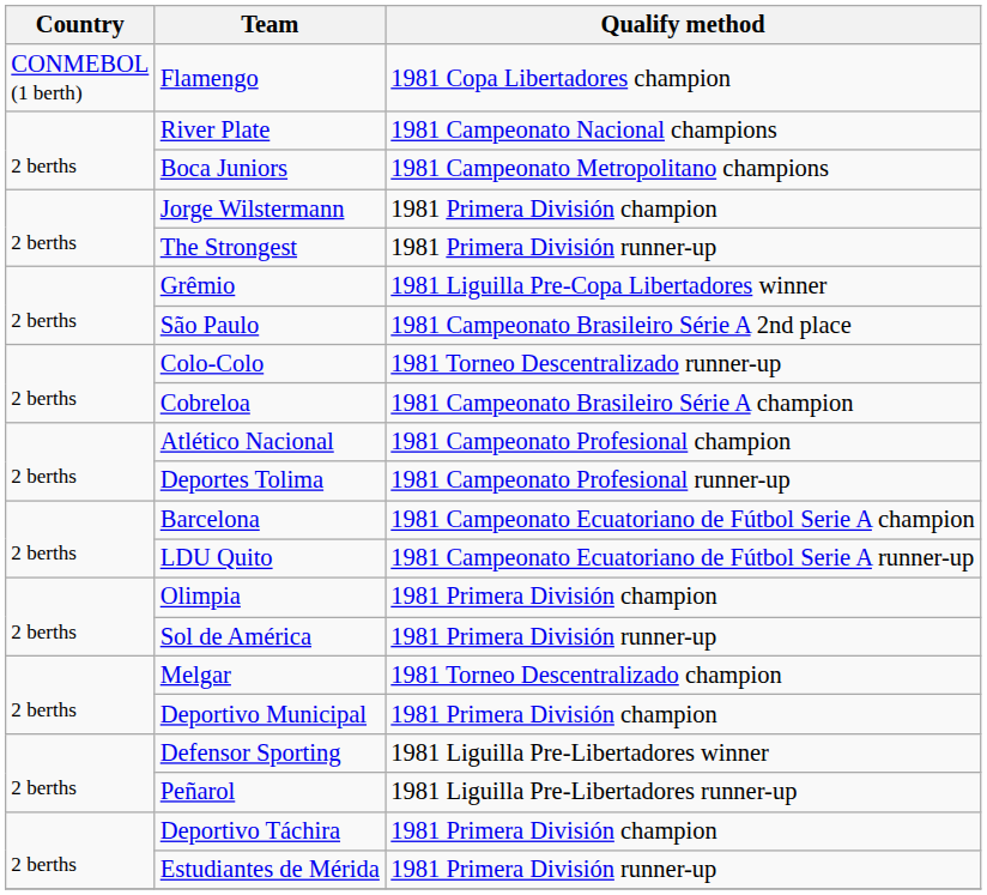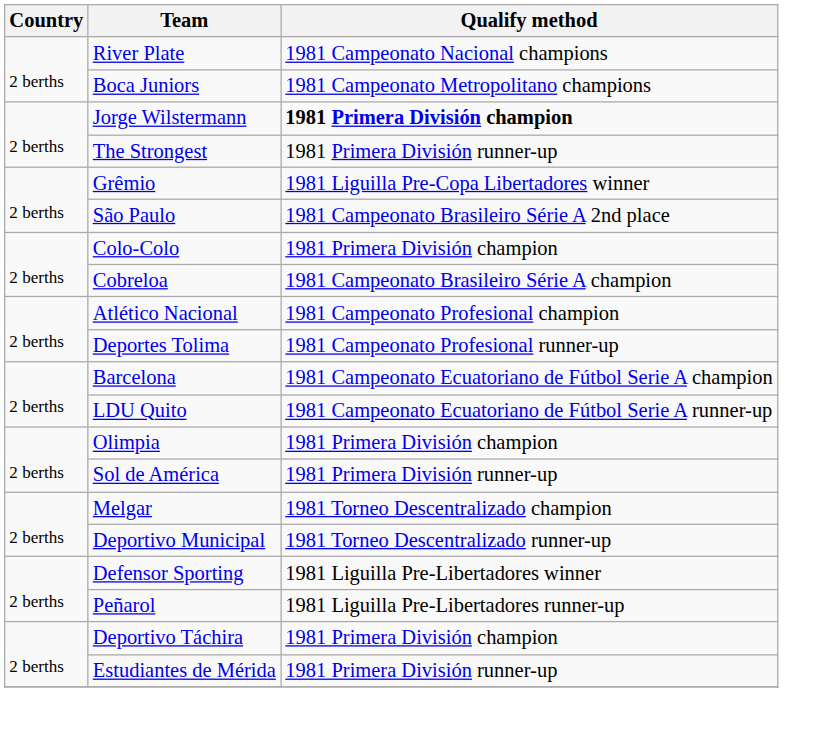 <table class="wikitable">
 <tr>
 <th>Country</th>
 <th>Team</th>
 <th>Qualify method</th>
-</tr>
-<tr>
-<td><a href='#'>CONMEBOL</a><br><small>(1 berth)</small></td>
-<td><a href='#'>Flamengo</a></td>
-<td><a href='#'>1981 Copa Libertadores</a> champion</td>
 </tr>
 <tr>
 <td rowspan="2"><br><small>2 berths</small></td>
 <td><a href='#'>River Plate</a></td>
 <td><a href='#'>1981 Campeonato Nacional</a> champions</td>
 </tr>
 <tr>
 <td><a href='#'>Boca Juniors</a></td>
 <td><a href='#'>1981 Campeonato Metropolitano</a> champions</td>
 </tr>
 <tr>
 <td rowspan="2"><br><small>2 berths</small></td>
 <td><a href='#'>Jorge Wilstermann</a></td>
-<td>1981 <a href='#'>Primera División</a> champion</td>
+<td><strong>1981 <a href='#'>Primera División</a> champion</strong></td>
 </tr>
 <tr>
 <td><a href='#'>The Strongest</a></td>
 <td>1981 <a href='#'>Primera División</a> runner-up</td>
 </tr>
 <tr>
 <td rowspan="2"><br><small>2 berths</small></td>
 <td><a href='#'>Grêmio</a></td>
 <td><a href='#'>1981 Liguilla Pre-Copa Libertadores</a> winner</td>
 </tr>
 <tr>
 <td><a href='#'>São Paulo</a></td>
 <td><a href='#'>1981 Campeonato Brasileiro Série A</a> 2nd place</td>
 </tr>
 <tr>
 <td rowspan="2"><br><small>2 berths</small></td>
 <td><a href='#'>Colo-Colo</a></td>
-<td><a href='#'>1981 Torneo Descentralizado</a> runner-up</td>
+<td><a href='#'>1981 Primera División</a> champion</td>
 </tr>
 <tr>
 <td><a href='#'>Cobreloa</a></td>
 <td><a href='#'>1981 Campeonato Brasileiro Série A</a> champion</td>
 </tr>
 <tr>
 <td rowspan="2"><br><small>2 berths</small></td>
 <td><a href='#'>Atlético Nacional</a></td>
 <td><a href='#'>1981 Campeonato Profesional</a> champion</td>
 </tr>
 <tr>
 <td><a href='#'>Deportes Tolima</a></td>
 <td><a href='#'>1981 Campeonato Profesional</a> runner-up</td>
 </tr>
 <tr>
 <td rowspan="2"><br><small>2 berths</small></td>
 <td><a href='#'>Barcelona</a></td>
 <td><a href='#'>1981 Campeonato Ecuatoriano de Fútbol Serie A</a> champion</td>
 </tr>
 <tr>
 <td><a href='#'>LDU Quito</a></td>
 <td><a href='#'>1981 Campeonato Ecuatoriano de Fútbol Serie A</a> runner-up</td>
 </tr>
 <tr>
 <td rowspan="2"><br><small>2 berths</small></td>
 <td><a href='#'>Olimpia</a></td>
 <td><a href='#'>1981 Primera División</a> champion</td>
 </tr>
 <tr>
 <td><a href='#'>Sol de América</a></td>
 <td><a href='#'>1981 Primera División</a> runner-up</td>
 </tr>
 <tr>
 <td rowspan="2"><br><small>2 berths</small></td>
 <td><a href='#'>Melgar</a></td>
 <td><a href='#'>1981 Torneo Descentralizado</a> champion</td>
 </tr>
 <tr>
 <td><a href='#'>Deportivo Municipal</a></td>
-<td><a href='#'>1981 Primera División</a> champion</td>
+<td><a href='#'>1981 Torneo Descentralizado</a> runner-up</td>
 </tr>
 <tr>
 <td rowspan="2"><br><small>2 berths</small></td>
 <td><a href='#'>Defensor Sporting</a></td>
 <td>1981 Liguilla Pre-Libertadores winner</td>
 </tr>
 <tr>
 <td><a href='#'>Peñarol</a></td>
 <td>1981 Liguilla Pre-Libertadores runner-up</td>
 </tr>
 <tr>
 <td rowspan="2"><br><small>2 berths</small></td>
 <td><a href='#'>Deportivo Táchira</a></td>
 <td><a href='#'>1981 Primera División</a> champion</td>
 </tr>
 <tr>
 <td><a href='#'>Estudiantes de Mérida</a></td>
 <td><a href='#'>1981 Primera División</a> runner-up</td>
 </tr>
 <tr>
 </tr>
 </table>
